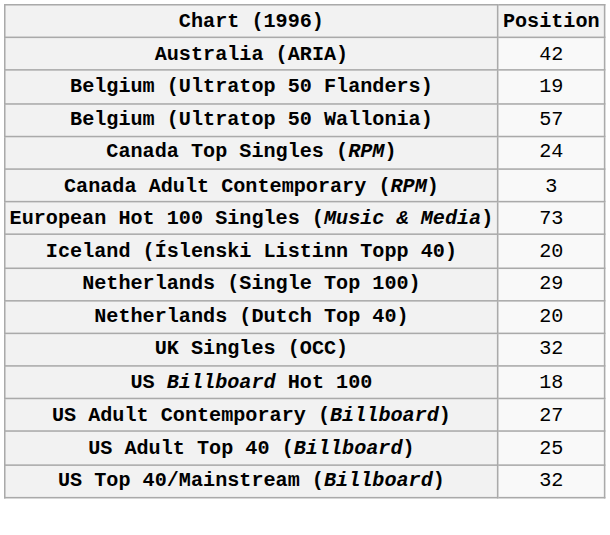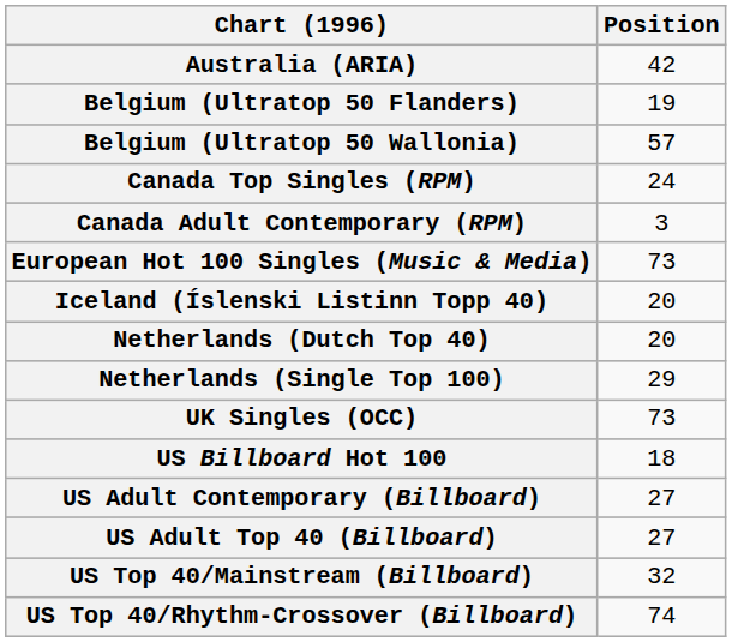 <table class="wikitable sortable plainrowheaders" style="text-align:center">
 <tr>
 <th scope="col">Chart (1996)</th>
 <th scope="col">Position</th>
 </tr>
 <tr>
 <th scope="row">Australia (ARIA)</th>
 <td>42</td>
 </tr>
 <tr>
 <th scope="row">Belgium (Ultratop 50 Flanders)</th>
 <td>19</td>
 </tr>
 <tr>
 <th scope="row">Belgium (Ultratop 50 Wallonia)</th>
 <td>57</td>
 </tr>
 <tr>
 <th scope="row">Canada Top Singles (<em>RPM</em>)</th>
 <td>24</td>
 </tr>
 <tr>
 <th scope="row">Canada Adult Contemporary (<em>RPM</em>)</th>
 <td>3</td>
 </tr>
 <tr>
 <th scope="row">European Hot 100 Singles (<em>Music & Media</em>)</th>
 <td>73</td>
 </tr>
 <tr>
 <th scope="row">Iceland (Íslenski Listinn Topp 40)</th>
 <td>20</td>
 </tr>
 <tr>
+<th scope="row">Netherlands (Dutch Top 40)</th>
+<td>20</td>
+</tr>
+<tr>
 <th scope="row">Netherlands (Single Top 100)</th>
 <td>29</td>
 </tr>
 <tr>
-<th scope="row">Netherlands (Dutch Top 40)</th>
-<td>20</td>
-</tr>
-<tr>
 <th scope="row">UK Singles (OCC)</th>
-<td>32</td>
+<td>73</td>
 </tr>
 <tr>
 <th scope="row">US <em>Billboard</em> Hot 100</th>
 <td>18</td>
 </tr>
 <tr>
 <th scope="row">US Adult Contemporary (<em>Billboard</em>)</th>
 <td>27</td>
 </tr>
 <tr>
 <th scope="row">US Adult Top 40 (<em>Billboard</em>)</th>
-<td>25</td>
+<td>27</td>
 </tr>
 <tr>
 <th scope="row">US Top 40/Mainstream (<em>Billboard</em>)</th>
 <td>32</td>
 </tr>
+<tr>
+<th scope="row">US Top 40/Rhythm-Crossover (<em>Billboard</em>)</th>
+<td>74</td>
+</tr>
 </table>
